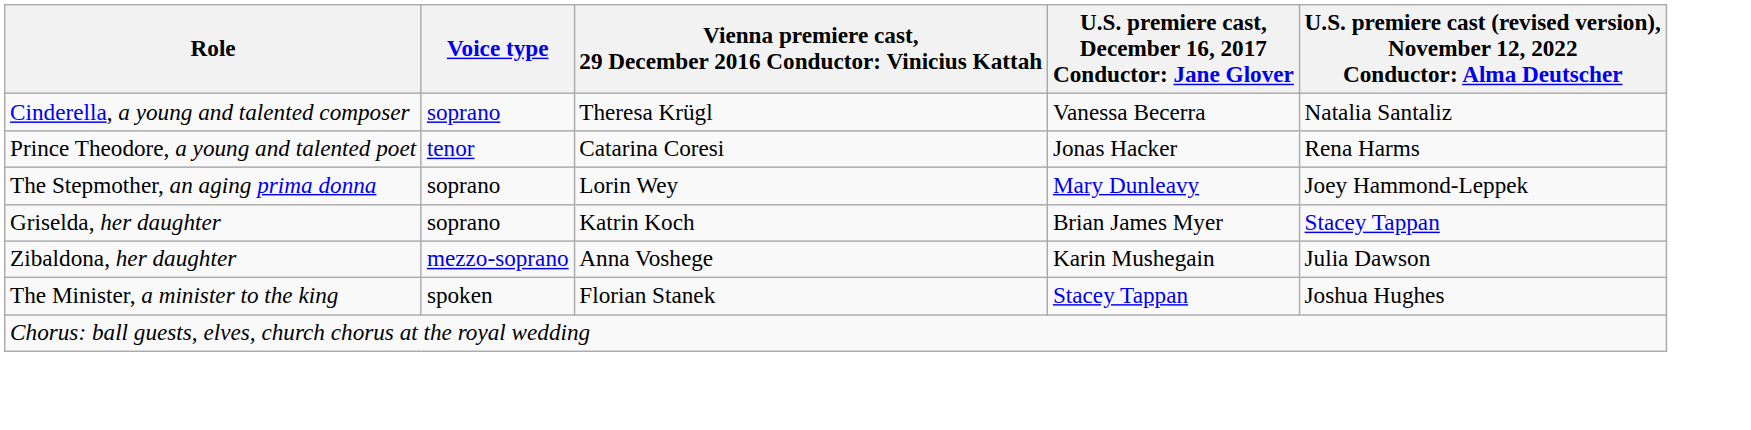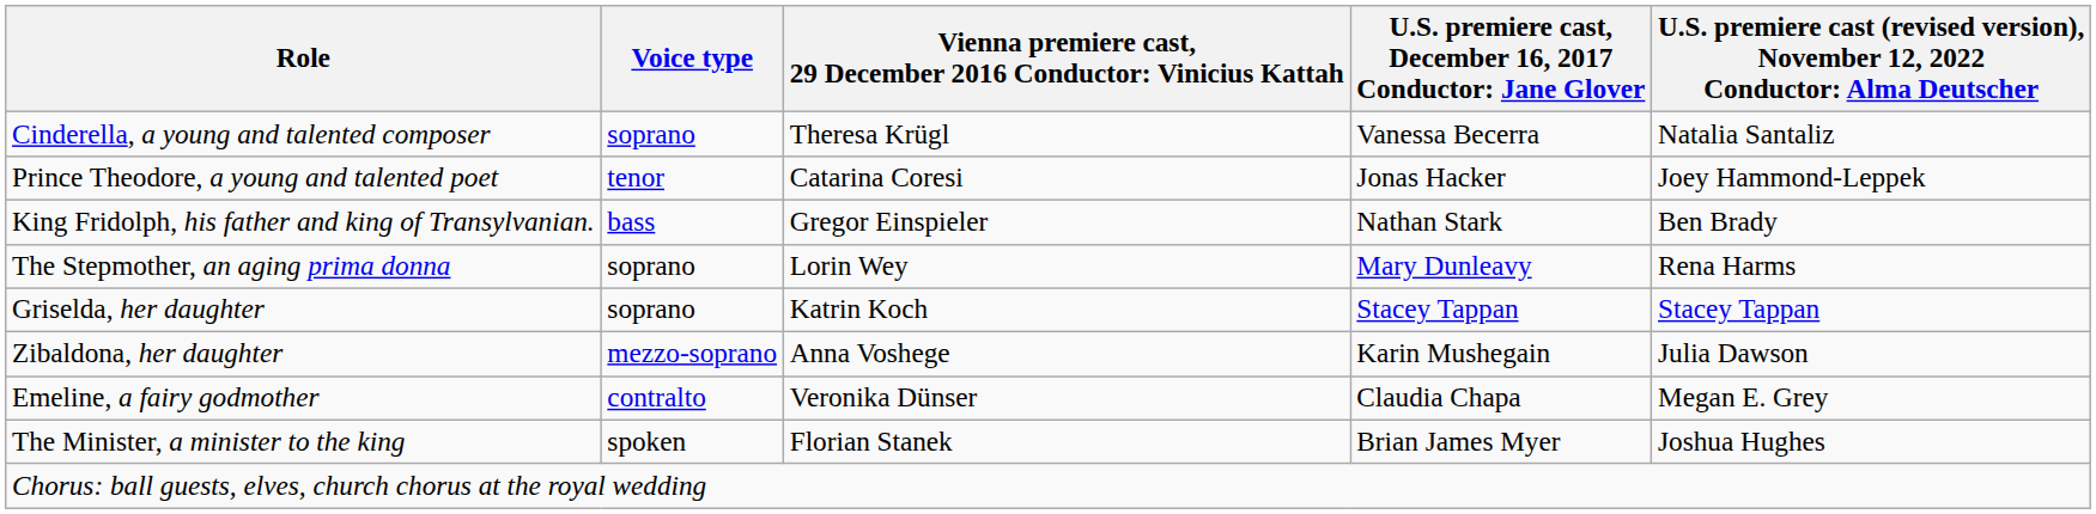 <table class="wikitable">
 <tr>
 <th>Role</th>
 <th><a href='#'>Voice type</a></th>
 <th>Vienna premiere cast,<br>29 December 2016 Conductor: Vinicius Kattah</th>
 <th>U.S. premiere cast,<br>December 16, 2017<br>Conductor: <a href='#'>Jane Glover</a></th>
 <th>U.S. premiere cast (revised version),<br>November 12, 2022<br>Conductor: <a href='#'>Alma Deutscher</a></th>
 </tr>
 <tr>
 <td><a href='#'>Cinderella</a>, <em>a young and talented composer</em></td>
 <td><a href='#'>soprano</a></td>
 <td>Theresa Krügl</td>
 <td>Vanessa Becerra</td>
 <td>Natalia Santaliz</td>
 </tr>
 <tr>
 <td>Prince Theodore, <em>a young and talented poet</em></td>
 <td><a href='#'>tenor</a></td>
 <td>Catarina Coresi</td>
 <td>Jonas Hacker</td>
-<td>Rena Harms</td>
+<td>Joey Hammond-Leppek</td>
+</tr>
+<tr>
+<td>King Fridolph, <em>his father and king of Transylvanian.</em></td>
+<td><a href='#'>bass</a></td>
+<td>Gregor Einspieler</td>
+<td>Nathan Stark</td>
+<td>Ben Brady</td>
 </tr>
 <tr>
 <td>The Stepmother, <em>an aging <a href='#'>prima donna</a></em></td>
 <td>soprano</td>
 <td>Lorin Wey</td>
 <td><a href='#'>Mary Dunleavy</a></td>
-<td>Joey Hammond-Leppek</td>
+<td>Rena Harms</td>
 </tr>
 <tr>
 <td>Griselda, <em>her daughter</em></td>
 <td>soprano</td>
 <td>Katrin Koch</td>
-<td>Brian James Myer</td>
+<td><a href='#'>Stacey Tappan</a></td>
 <td><a href='#'>Stacey Tappan</a></td>
 </tr>
 <tr>
 <td>Zibaldona, <em>her daughter</em></td>
 <td><a href='#'>mezzo-soprano</a></td>
 <td>Anna Voshege</td>
 <td>Karin Mushegain</td>
 <td>Julia Dawson</td>
 </tr>
 <tr>
+<td>Emeline, <em>a fairy godmother</em></td>
+<td><a href='#'>contralto</a></td>
+<td>Veronika Dünser</td>
+<td>Claudia Chapa</td>
+<td>Megan E. Grey</td>
+</tr>
+<tr>
 <td>The Minister, <em>a minister to the king</em></td>
 <td>spoken</td>
 <td>Florian Stanek</td>
-<td><a href='#'>Stacey Tappan</a></td>
+<td>Brian James Myer</td>
 <td>Joshua Hughes</td>
 </tr>
 <tr>
 <td colspan="5"><em>Chorus: ball guests, elves, church chorus at the royal wedding</em></td>
 </tr>
 </table>
